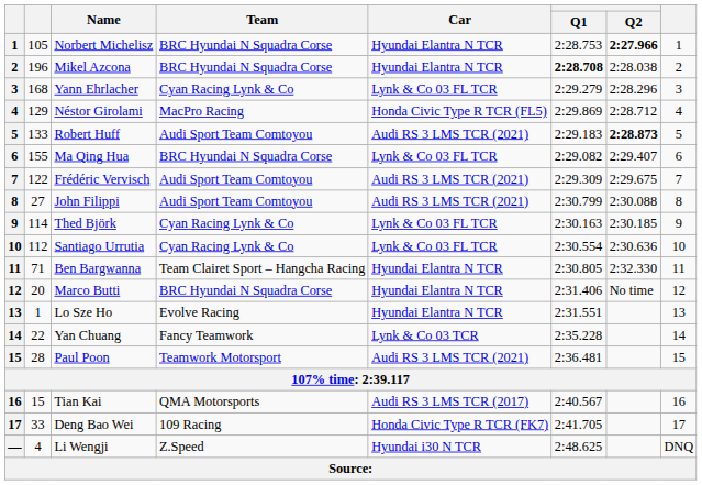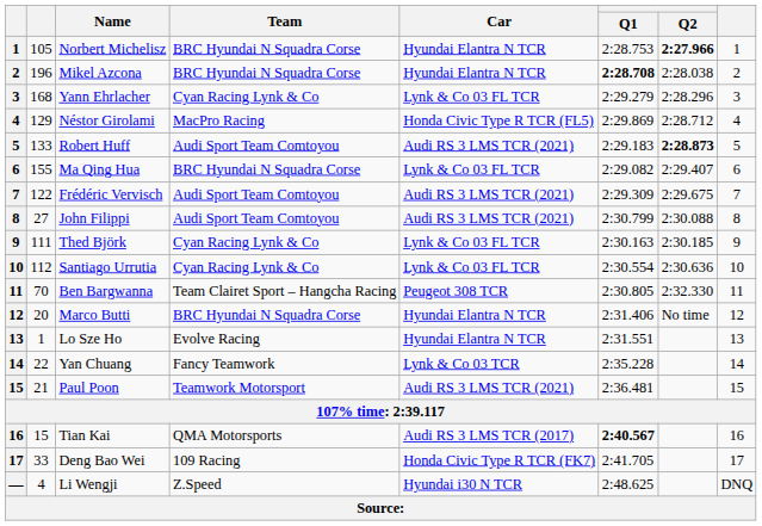 <table class="wikitable sortable" style="font-size: 95%;">
 <tr>
 <th rowspan="2"></th>
 <th rowspan="2"></th>
 <th rowspan="2">Name</th>
 <th rowspan="2">Team</th>
 <th rowspan="2">Car</th>
 <th colspan="2"></th>
 <th rowspan="2"></th>
 </tr>
 <tr>
 <th>Q1</th>
 <th>Q2</th>
 </tr>
 <tr>
 <th>1</th>
 <td align="center">105</td>
 <td> <a href='#'>Norbert Michelisz</a></td>
 <td><a href='#'>BRC Hyundai N Squadra Corse</a></td>
 <td><a href='#'>Hyundai Elantra N TCR</a></td>
 <td>2:28.753</td>
 <td><strong>2:27.966</strong></td>
 <td align="center">1</td>
 </tr>
 <tr>
 <th>2</th>
 <td align="center">196</td>
 <td> <a href='#'>Mikel Azcona</a></td>
 <td><a href='#'>BRC Hyundai N Squadra Corse</a></td>
 <td><a href='#'>Hyundai Elantra N TCR</a></td>
 <td><strong>2:28.708</strong></td>
 <td>2:28.038</td>
 <td align="center">2</td>
 </tr>
 <tr>
 <th>3</th>
 <td align="center">168</td>
 <td> <a href='#'>Yann Ehrlacher</a></td>
 <td><a href='#'>Cyan Racing Lynk & Co</a></td>
 <td><a href='#'>Lynk & Co 03 FL TCR</a></td>
 <td>2:29.279</td>
 <td>2:28.296</td>
 <td align="center">3</td>
 </tr>
 <tr>
 <th>4</th>
 <td align="center">129</td>
 <td> <a href='#'>Néstor Girolami</a></td>
 <td><a href='#'>MacPro Racing</a></td>
 <td><a href='#'>Honda Civic Type R TCR (FL5)</a></td>
 <td>2:29.869</td>
 <td>2:28.712</td>
 <td align="center">4</td>
 </tr>
 <tr>
 <th>5</th>
 <td align="center">133</td>
 <td> <a href='#'>Robert Huff</a></td>
 <td><a href='#'>Audi Sport Team Comtoyou</a></td>
 <td><a href='#'>Audi RS 3 LMS TCR (2021)</a></td>
 <td>2:29.183</td>
 <td><strong>2:28.873</strong></td>
 <td align="center">5</td>
 </tr>
 <tr>
 <th>6</th>
 <td align="center">155</td>
 <td> <a href='#'>Ma Qing Hua</a></td>
 <td><a href='#'>BRC Hyundai N Squadra Corse</a></td>
 <td><a href='#'>Lynk & Co 03 FL TCR</a></td>
 <td>2:29.082</td>
 <td>2:29.407</td>
 <td align="center">6</td>
 </tr>
 <tr>
 <th>7</th>
 <td align="center">122</td>
 <td> <a href='#'>Frédéric Vervisch</a></td>
 <td><a href='#'>Audi Sport Team Comtoyou</a></td>
 <td><a href='#'>Audi RS 3 LMS TCR (2021)</a></td>
 <td>2:29.309</td>
 <td>2:29.675</td>
 <td align="center">7</td>
 </tr>
 <tr>
 <th>8</th>
 <td align="center">27</td>
 <td> <a href='#'>John Filippi</a></td>
 <td><a href='#'>Audi Sport Team Comtoyou</a></td>
 <td><a href='#'>Audi RS 3 LMS TCR (2021)</a></td>
 <td>2:30.799</td>
 <td>2:30.088</td>
 <td align="center">8</td>
 </tr>
 <tr>
 <th>9</th>
-<td align="center">114</td>
+<td align="center">111</td>
 <td> <a href='#'>Thed Björk</a></td>
 <td><a href='#'>Cyan Racing Lynk & Co</a></td>
 <td><a href='#'>Lynk & Co 03 FL TCR</a></td>
 <td>2:30.163</td>
 <td>2:30.185</td>
 <td align="center">9</td>
 </tr>
 <tr>
 <th>10</th>
 <td align="center">112</td>
 <td> <a href='#'>Santiago Urrutia</a></td>
 <td><a href='#'>Cyan Racing Lynk & Co</a></td>
 <td><a href='#'>Lynk & Co 03 FL TCR</a></td>
 <td>2:30.554</td>
 <td>2:30.636</td>
 <td align="center">10</td>
 </tr>
 <tr>
 <th>11</th>
-<td align="center">71</td>
+<td align="center">70</td>
 <td> <a href='#'>Ben Bargwanna</a></td>
 <td>Team Clairet Sport – Hangcha Racing</td>
-<td><a href='#'>Hyundai Elantra N TCR</a></td>
+<td><a href='#'>Peugeot 308 TCR</a></td>
 <td>2:30.805</td>
 <td>2:32.330</td>
 <td align="center">11</td>
 </tr>
 <tr>
 <th>12</th>
 <td align="center">20</td>
 <td> <a href='#'>Marco Butti</a></td>
 <td><a href='#'>BRC Hyundai N Squadra Corse</a></td>
 <td><a href='#'>Hyundai Elantra N TCR</a></td>
 <td>2:31.406</td>
 <td>No time</td>
 <td align="center">12</td>
 </tr>
 <tr>
 <th>13</th>
 <td align="center">1</td>
 <td> Lo Sze Ho</td>
 <td>Evolve Racing</td>
 <td><a href='#'>Hyundai Elantra N TCR</a></td>
 <td>2:31.551</td>
 <td></td>
 <td align="center">13</td>
 </tr>
 <tr>
 <th>14</th>
 <td align="center">22</td>
 <td> Yan Chuang</td>
 <td>Fancy Teamwork</td>
 <td><a href='#'>Lynk & Co 03 TCR</a></td>
 <td>2:35.228</td>
 <td></td>
 <td align="center">14</td>
 </tr>
 <tr>
 <th>15</th>
-<td align="center">28</td>
+<td align="center">21</td>
 <td> <a href='#'>Paul Poon</a></td>
 <td><a href='#'>Teamwork Motorsport</a></td>
 <td><a href='#'>Audi RS 3 LMS TCR (2021)</a></td>
 <td>2:36.481</td>
 <td></td>
 <td align="center">15</td>
 </tr>
 <tr>
 <th colspan="9"><a href='#'>107% time</a>: 2:39.117</th>
 </tr>
 <tr>
 <th>16</th>
 <td align="center">15</td>
 <td> Tian Kai</td>
 <td>QMA Motorsports</td>
 <td><a href='#'>Audi RS 3 LMS TCR (2017)</a></td>
-<td>2:40.567</td>
+<td><strong>2:40.567</strong></td>
 <td></td>
 <td align="center">16</td>
 </tr>
 <tr>
 <th>17</th>
 <td align="center">33</td>
 <td> Deng Bao Wei</td>
 <td>109 Racing</td>
 <td><a href='#'>Honda Civic Type R TCR (FK7)</a></td>
 <td>2:41.705</td>
 <td></td>
 <td align="center">17</td>
 </tr>
 <tr>
 <th>—</th>
 <td align="center">4</td>
 <td> Li Wengji</td>
 <td>Z.Speed</td>
 <td><a href='#'>Hyundai i30 N TCR</a></td>
 <td>2:48.625</td>
 <td></td>
 <td align="center">DNQ</td>
 </tr>
 <tr>
 <th colspan="8">Source:</th>
 </tr>
 </table>
